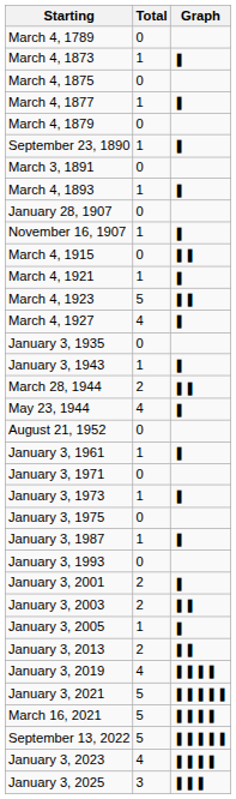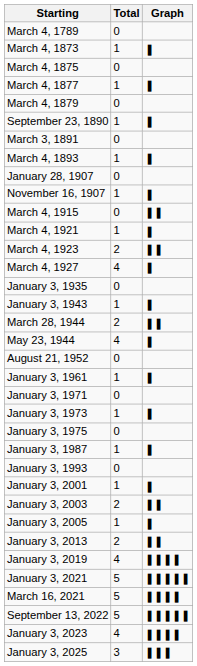 <table class="wikitable sortable">
 <tr>
 <th>Starting</th>
 <th>Total</th>
 <th>Graph</th>
 </tr>
 <tr>
 <td>March 4, 1789</td>
 <td>0</td>
 <td> </td>
 </tr>
 <tr>
 <td>March 4, 1873</td>
 <td>1</td>
 <td>❚</td>
 </tr>
 <tr>
 <td>March 4, 1875</td>
 <td>0</td>
 <td> </td>
 </tr>
 <tr>
 <td>March 4, 1877</td>
 <td>1</td>
 <td>❚</td>
 </tr>
 <tr>
 <td>March 4, 1879</td>
 <td>0</td>
 <td> </td>
 </tr>
 <tr>
 <td>September 23, 1890</td>
 <td>1</td>
 <td>❚</td>
 </tr>
 <tr>
 <td>March 3, 1891</td>
 <td>0</td>
 <td> </td>
 </tr>
 <tr>
 <td>March 4, 1893</td>
 <td>1</td>
 <td>❚</td>
 </tr>
 <tr>
 <td>January 28, 1907</td>
 <td>0</td>
 <td> </td>
 </tr>
 <tr>
 <td>November 16, 1907</td>
 <td>1</td>
 <td>❚</td>
 </tr>
 <tr>
 <td>March 4, 1915</td>
 <td>0</td>
 <td>❚❚</td>
 </tr>
 <tr>
 <td>March 4, 1921</td>
 <td>1</td>
 <td>❚</td>
 </tr>
 <tr>
 <td>March 4, 1923</td>
-<td>5</td>
+<td>2</td>
 <td>❚❚</td>
 </tr>
 <tr>
 <td>March 4, 1927</td>
 <td>4</td>
 <td>❚</td>
 </tr>
 <tr>
 <td>January 3, 1935</td>
 <td>0</td>
 <td> </td>
 </tr>
 <tr>
 <td>January 3, 1943</td>
 <td>1</td>
 <td>❚</td>
 </tr>
 <tr>
 <td>March 28, 1944</td>
 <td>2</td>
 <td>❚❚</td>
 </tr>
 <tr>
 <td>May 23, 1944</td>
 <td>4</td>
 <td>❚</td>
 </tr>
 <tr>
 <td>August 21, 1952</td>
 <td>0</td>
 <td> </td>
 </tr>
 <tr>
 <td>January 3, 1961</td>
 <td>1</td>
 <td>❚</td>
 </tr>
 <tr>
 <td>January 3, 1971</td>
 <td>0</td>
 <td> </td>
 </tr>
 <tr>
 <td>January 3, 1973</td>
 <td>1</td>
 <td>❚</td>
 </tr>
 <tr>
 <td>January 3, 1975</td>
 <td>0</td>
 <td> </td>
 </tr>
 <tr>
 <td>January 3, 1987</td>
 <td>1</td>
 <td>❚</td>
 </tr>
 <tr>
 <td>January 3, 1993</td>
 <td>0</td>
 <td> </td>
 </tr>
 <tr>
 <td>January 3, 2001</td>
-<td>2</td>
+<td>1</td>
 <td>❚</td>
 </tr>
 <tr>
 <td>January 3, 2003</td>
 <td>2</td>
 <td>❚❚</td>
 </tr>
 <tr>
 <td>January 3, 2005</td>
 <td>1</td>
 <td>❚</td>
 </tr>
 <tr>
 <td>January 3, 2013</td>
 <td>2</td>
 <td>❚❚</td>
 </tr>
 <tr>
 <td>January 3, 2019</td>
 <td>4</td>
 <td>❚❚❚❚</td>
 </tr>
 <tr>
 <td>January 3, 2021</td>
 <td>5</td>
 <td>❚❚❚❚❚</td>
 </tr>
 <tr>
 <td>March 16, 2021</td>
 <td>5</td>
 <td>❚❚❚❚</td>
 </tr>
 <tr>
 <td>September 13, 2022</td>
 <td>5</td>
 <td>❚❚❚❚❚</td>
 </tr>
 <tr>
 <td>January 3, 2023</td>
 <td>4</td>
 <td>❚❚❚❚</td>
 </tr>
 <tr>
 <td>January 3, 2025</td>
 <td>3</td>
 <td>❚❚❚</td>
 </tr>
 </table>
